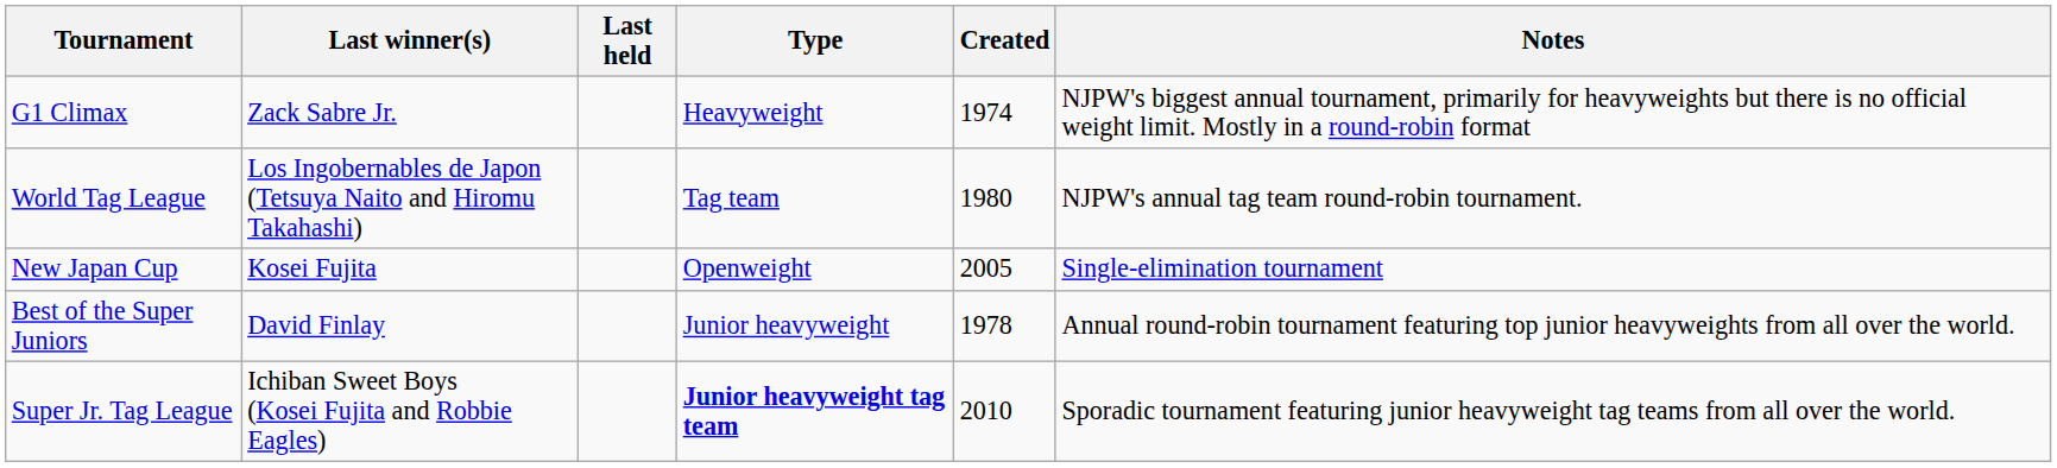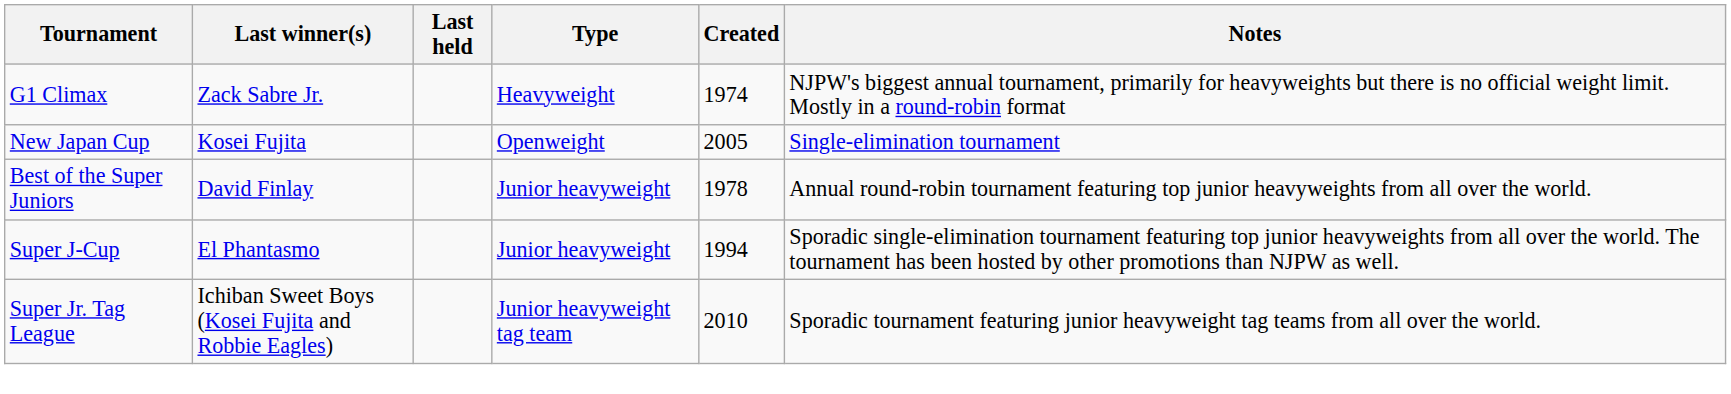 <table class="wikitable">
 <tr>
 <th>Tournament</th>
 <th>Last winner(s)</th>
 <th>Last held</th>
 <th>Type</th>
 <th>Created</th>
 <th>Notes</th>
 </tr>
 <tr>
 <td><a href='#'>G1 Climax</a></td>
 <td><a href='#'>Zack Sabre Jr.</a></td>
 <td></td>
 <td><a href='#'>Heavyweight</a></td>
 <td>1974</td>
 <td>NJPW's biggest annual tournament, primarily for heavyweights but there is no official weight limit. Mostly in a <a href='#'>round-robin</a> format</td>
 </tr>
 <tr>
-<td><a href='#'>World Tag League</a></td>
-<td><a href='#'>Los Ingobernables de Japon</a><br>(<a href='#'>Tetsuya Naito</a> and <a href='#'>Hiromu Takahashi</a>)</td>
-<td></td>
-<td><a href='#'>Tag team</a></td>
-<td>1980</td>
-<td>NJPW's annual tag team round-robin tournament.</td>
-</tr>
-<tr>
 <td><a href='#'>New Japan Cup</a></td>
 <td><a href='#'>Kosei Fujita</a></td>
 <td></td>
 <td><a href='#'>Openweight</a></td>
 <td>2005</td>
 <td><a href='#'>Single-elimination tournament</a></td>
 </tr>
 <tr>
 <td><a href='#'>Best of the Super Juniors</a></td>
 <td><a href='#'>David Finlay</a></td>
 <td></td>
 <td><a href='#'>Junior heavyweight</a></td>
 <td>1978</td>
 <td>Annual round-robin tournament featuring top junior heavyweights from all over the world.</td>
 </tr>
 <tr>
+<td><a href='#'>Super J-Cup</a></td>
+<td><a href='#'>El Phantasmo</a></td>
+<td></td>
+<td><a href='#'>Junior heavyweight</a></td>
+<td>1994</td>
+<td>Sporadic single-elimination tournament featuring top junior heavyweights from all over the world. The tournament has been hosted by other promotions than NJPW as well.</td>
+</tr>
+<tr>
 <td><a href='#'>Super Jr. Tag League</a></td>
 <td>Ichiban Sweet Boys <br>(<a href='#'>Kosei Fujita</a> and <a href='#'>Robbie Eagles</a>)</td>
 <td></td>
-<td><strong><a href='#'>Junior heavyweight tag team</a></strong></td>
+<td><a href='#'>Junior heavyweight tag team</a></td>
 <td>2010</td>
 <td>Sporadic tournament featuring junior heavyweight tag teams from all over the world.</td>
 </tr>
 </table>
